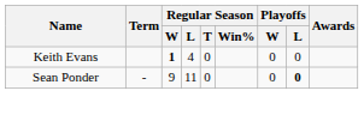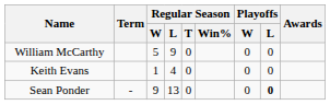 <table class="wikitable">
 <tr>
 <th rowspan="2" style="width:140px;">Name</th>
 <th rowspan="2">Term</th>
 <th colspan="4">Regular Season</th>
 <th colspan="2">Playoffs</th>
 <th rowspan="2">Awards</th>
 </tr>
 <tr>
 <th>W</th>
 <th>L</th>
 <th>T</th>
 <th>Win%</th>
 <th>W</th>
 <th>L</th>
 </tr>
 <tr>
+<td style="text-align:center;">William McCarthy</td>
+<td style="text-align:center;"></td>
+<td style="text-align:center;">5</td>
+<td style="text-align:center;">9</td>
+<td style="text-align:center;">0</td>
+<td style="text-align:center;"></td>
+<td style="text-align:center;">0</td>
+<td style="text-align:center;">0</td>
+<td style="text-align:center;"></td>
+</tr>
+<tr>
 <td style="text-align:center;">Keith Evans</td>
 <td style="text-align:center;"></td>
-<td style="text-align:center;"><strong>1</strong></td>
+<td style="text-align:center;">1</td>
 <td style="text-align:center;">4</td>
 <td style="text-align:center;">0</td>
 <td style="text-align:center;"></td>
 <td style="text-align:center;">0</td>
 <td style="text-align:center;">0</td>
 <td style="text-align:center;"></td>
 </tr>
 <tr>
 <td style="text-align:center;">Sean Ponder</td>
 <td style="text-align:center;">-</td>
 <td style="text-align:center;">9</td>
-<td style="text-align:center;">11</td>
+<td style="text-align:center;">13</td>
 <td style="text-align:center;">0</td>
 <td style="text-align:center;"></td>
 <td style="text-align:center;">0</td>
 <td style="text-align:center;"><strong>0</strong></td>
 <td style="text-align:center;"></td>
 </tr>
 </table>
